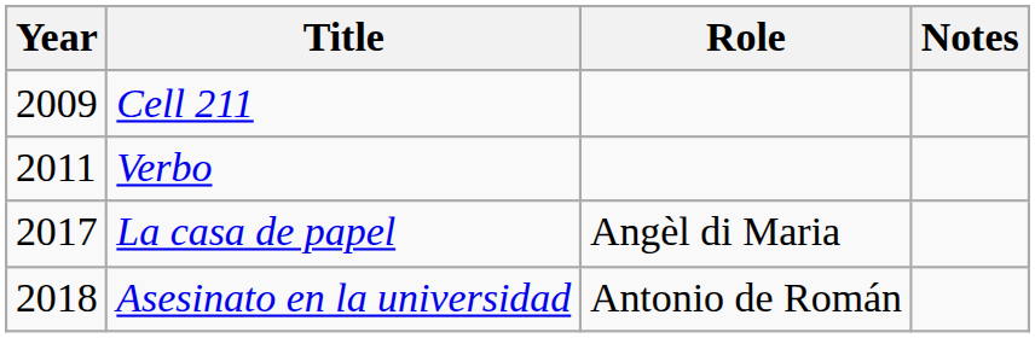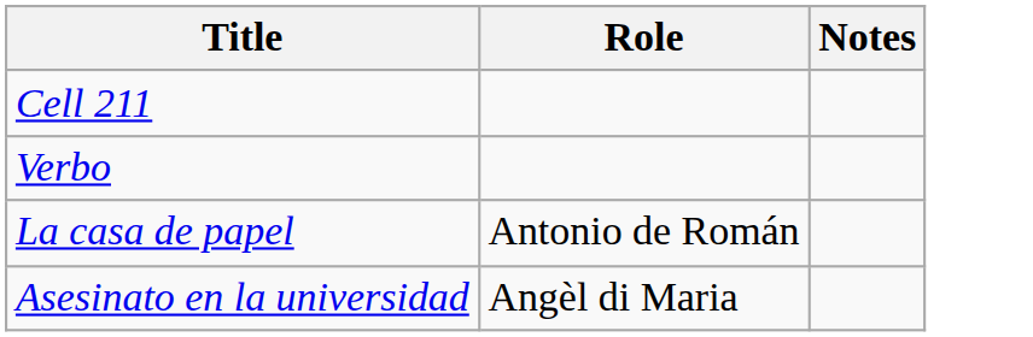 <table class="wikitable sortable">
 <tr>
-<th>Year</th>
 <th>Title</th>
 <th>Role</th>
 <th class="unsortable">Notes</th>
 </tr>
 <tr>
-<td>2009</td>
 <td><em><a href='#'>Cell 211</a></em></td>
 <td></td>
 <td></td>
 </tr>
 <tr>
-<td>2011</td>
 <td><em><a href='#'>Verbo</a></em></td>
 <td></td>
 <td></td>
 </tr>
 <tr>
-<td>2017</td>
 <td><em><a href='#'>La casa de papel</a></em></td>
+<td>Antonio de Román</td>
+<td></td>
+</tr>
+<tr>
+<td><em><a href='#'>Asesinato en la universidad</a></em></td>
 <td>Angèl di Maria</td>
 <td></td>
 </tr>
-<tr>
-<td>2018</td>
-<td><em><a href='#'>Asesinato en la universidad</a></em></td>
-<td>Antonio de Román</td>
-<td></td>
-</tr>
 </table>
